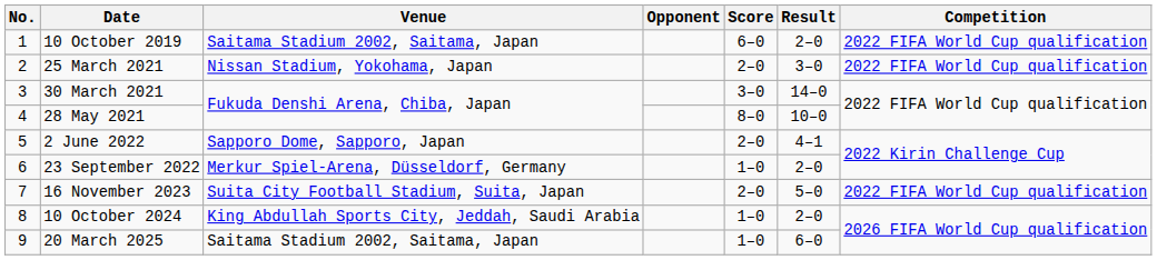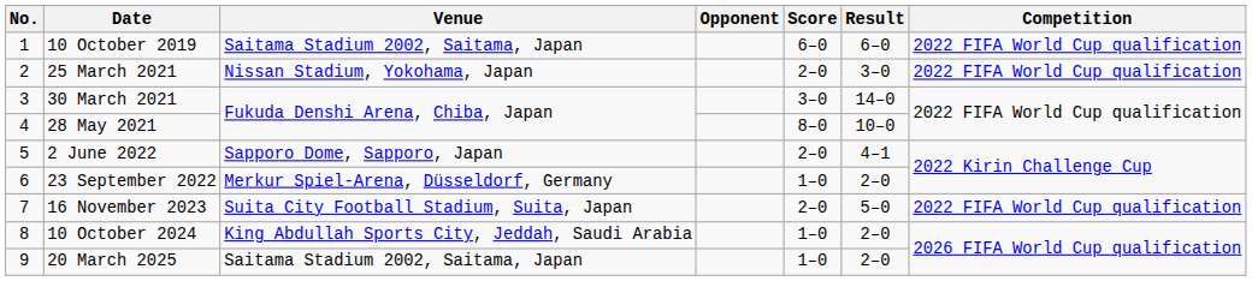 <table class="wikitable sortable">
 <tr>
 <th scope="col">No.</th>
 <th scope="col">Date</th>
 <th scope="col">Venue</th>
 <th scope="col">Opponent</th>
 <th scope="col">Score</th>
 <th scope="col">Result</th>
 <th scope="col">Competition</th>
 </tr>
 <tr>
 <td align="center">1</td>
 <td>10 October 2019</td>
 <td><a href='#'>Saitama Stadium 2002</a>, <a href='#'>Saitama</a>, Japan</td>
 <td></td>
 <td align="center">6–0</td>
-<td align="center">2–0</td>
+<td align="center">6–0</td>
 <td><a href='#'>2022 FIFA World Cup qualification</a></td>
 </tr>
 <tr>
 <td align="center">2</td>
 <td>25 March 2021</td>
 <td><a href='#'>Nissan Stadium</a>, <a href='#'>Yokohama</a>, Japan</td>
 <td></td>
 <td align="center">2–0</td>
 <td align="center">3–0</td>
 <td><a href='#'>2022 FIFA World Cup qualification</a></td>
 </tr>
 <tr>
 <td align="center">3</td>
 <td>30 March 2021</td>
 <td rowspan="2"><a href='#'>Fukuda Denshi Arena</a>, <a href='#'>Chiba</a>, Japan</td>
 <td></td>
 <td align="center">3–0</td>
 <td align="center">14–0</td>
 <td rowspan="2">2022 FIFA World Cup qualification</td>
 </tr>
 <tr>
 <td align="center">4</td>
 <td>28 May 2021</td>
 <td></td>
 <td align="center">8–0</td>
 <td align="center">10–0</td>
 </tr>
 <tr>
 <td align="center">5</td>
 <td>2 June 2022</td>
 <td><a href='#'>Sapporo Dome</a>, <a href='#'>Sapporo</a>, Japan</td>
 <td></td>
 <td align="center">2–0</td>
 <td align="center">4–1</td>
 <td rowspan="2"><a href='#'>2022 Kirin Challenge Cup</a></td>
 </tr>
 <tr>
 <td align="center">6</td>
 <td>23 September 2022</td>
 <td><a href='#'>Merkur Spiel-Arena</a>, <a href='#'>Düsseldorf</a>, Germany</td>
 <td></td>
 <td align="center">1–0</td>
 <td align="center">2–0</td>
 </tr>
 <tr>
 <td align="center">7</td>
 <td>16 November 2023</td>
 <td><a href='#'>Suita City Football Stadium</a>, <a href='#'>Suita</a>, Japan</td>
 <td></td>
 <td align="center">2–0</td>
 <td align="center">5–0</td>
 <td><a href='#'>2022 FIFA World Cup qualification</a></td>
 </tr>
 <tr>
 <td align="center">8</td>
 <td>10 October 2024</td>
 <td><a href='#'>King Abdullah Sports City</a>, <a href='#'>Jeddah</a>, Saudi Arabia</td>
 <td></td>
 <td align="center">1–0</td>
 <td align="center">2–0</td>
 <td rowspan="2"><a href='#'>2026 FIFA World Cup qualification</a></td>
 </tr>
 <tr>
 <td align="center">9</td>
 <td>20 March 2025</td>
 <td>Saitama Stadium 2002, Saitama, Japan</td>
 <td></td>
 <td align="center">1–0</td>
-<td align="center">6–0</td>
+<td align="center">2–0</td>
 </tr>
 </table>
